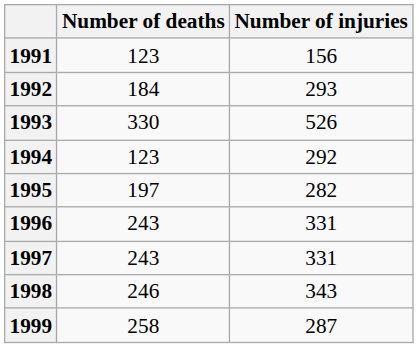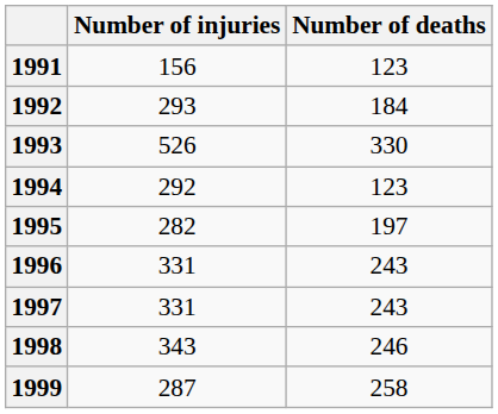 <table class="wikitable" style="text-align:center">
 <tr>
 <th></th>
+<th>Number of injuries</th>
 <th>Number of deaths</th>
-<th>Number of injuries</th>
 </tr>
 <tr>
 <th>1991</th>
+<td>156</td>
 <td>123</td>
-<td>156</td>
 </tr>
 <tr>
 <th>1992</th>
+<td>293</td>
 <td>184</td>
-<td>293</td>
 </tr>
 <tr>
 <th>1993</th>
+<td>526</td>
 <td>330</td>
-<td>526</td>
 </tr>
 <tr>
 <th>1994</th>
+<td>292</td>
 <td>123</td>
-<td>292</td>
 </tr>
 <tr>
 <th>1995</th>
+<td>282</td>
 <td>197</td>
-<td>282</td>
 </tr>
 <tr>
 <th>1996</th>
+<td>331</td>
 <td>243</td>
-<td>331</td>
 </tr>
 <tr>
 <th>1997</th>
+<td>331</td>
 <td>243</td>
-<td>331</td>
 </tr>
 <tr>
 <th>1998</th>
+<td>343</td>
 <td>246</td>
-<td>343</td>
 </tr>
 <tr>
 <th>1999</th>
+<td>287</td>
 <td>258</td>
-<td>287</td>
 </tr>
 </table>
